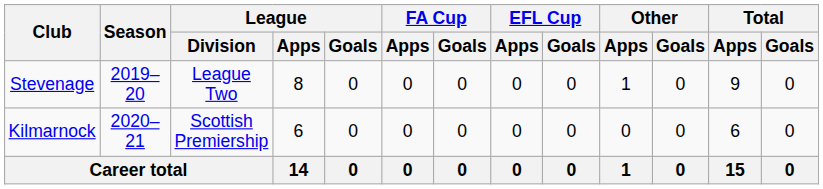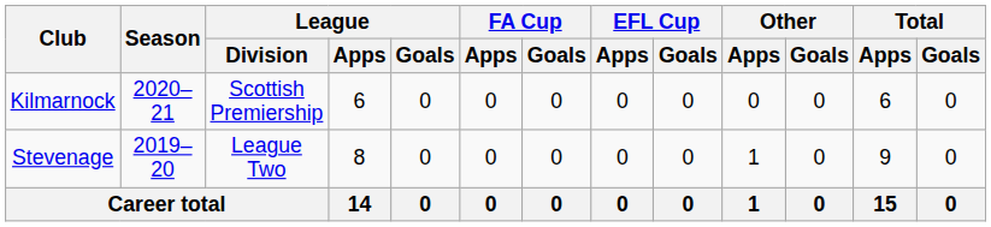 <table class="wikitable" style="text-align:center">
 <tr>
 <th rowspan="2">Club</th>
 <th rowspan="2">Season</th>
 <th colspan="3">League</th>
 <th colspan="2"><a href='#'>FA Cup</a></th>
 <th colspan="2"><a href='#'>EFL Cup</a></th>
 <th colspan="2">Other</th>
 <th colspan="2">Total</th>
 </tr>
 <tr>
 <th>Division</th>
 <th>Apps</th>
 <th>Goals</th>
 <th>Apps</th>
 <th>Goals</th>
 <th>Apps</th>
 <th>Goals</th>
 <th>Apps</th>
 <th>Goals</th>
 <th>Apps</th>
 <th>Goals</th>
 </tr>
 <tr>
+<td><a href='#'>Kilmarnock</a></td>
+<td><a href='#'>2020–21</a></td>
+<td><a href='#'>Scottish Premiership</a></td>
+<td>6</td>
+<td>0</td>
+<td>0</td>
+<td>0</td>
+<td>0</td>
+<td>0</td>
+<td>0</td>
+<td>0</td>
+<td>6</td>
+<td>0</td>
+</tr>
+<tr>
 <td><a href='#'>Stevenage</a></td>
 <td><a href='#'>2019–20</a></td>
 <td><a href='#'>League Two</a></td>
 <td>8</td>
 <td>0</td>
 <td>0</td>
 <td>0</td>
 <td>0</td>
 <td>0</td>
 <td>1</td>
 <td>0</td>
 <td>9</td>
-<td>0</td>
-</tr>
-<tr>
-<td><a href='#'>Kilmarnock</a></td>
-<td><a href='#'>2020–21</a></td>
-<td><a href='#'>Scottish Premiership</a></td>
-<td>6</td>
-<td>0</td>
-<td>0</td>
-<td>0</td>
-<td>0</td>
-<td>0</td>
-<td>0</td>
-<td>0</td>
-<td>6</td>
 <td>0</td>
 </tr>
 <tr>
 <th colspan=3>Career total</th>
 <th>14</th>
 <th>0</th>
 <th>0</th>
 <th>0</th>
 <th>0</th>
 <th>0</th>
 <th>1</th>
 <th>0</th>
 <th>15</th>
 <th>0</th>
 </tr>
 </table>
